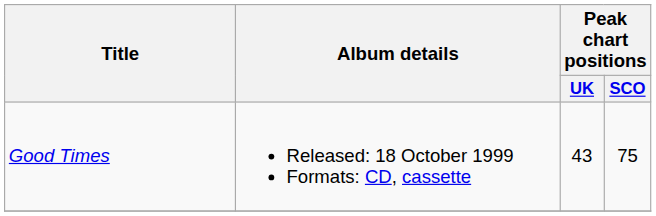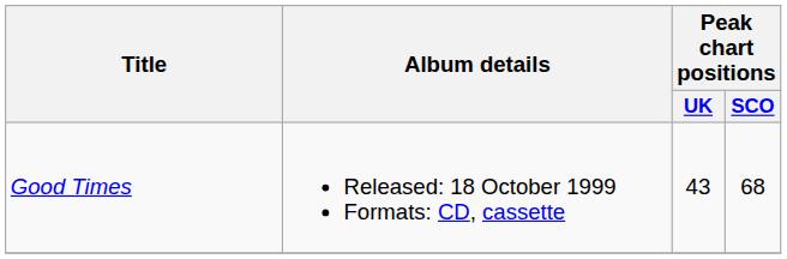 <table class="wikitable plainrowheaders">
 <tr>
 <th scope="col" rowspan="2" style="width:12em;">Title</th>
 <th scope="col" rowspan="2" style="width:17em;">Album details</th>
 <th scope="col" colspan="2">Peak chart positions</th>
 </tr>
 <tr>
 <th scope="col" style="width:2em; font-size:90%;"><a href='#'>UK</a><br></th>
 <th scope="col" style="width:2em; font-size:90%;"><a href='#'>SCO</a><br></th>
 </tr>
 <tr>
 <td><em><a href='#'>Good Times</a></em></td>
 <td><br><ul><li>Released: 18 October 1999</li><li>Formats: <a href='#'>CD</a>, <a href='#'>cassette</a></li></ul></td>
 <td align="center">43</td>
-<td align="center">75</td>
+<td align="center">68</td>
 </tr>
 <tr>
 </tr>
 </table>
